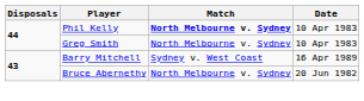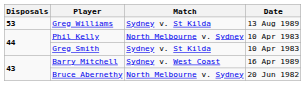 <table class="wikitable">
 <tr>
 <th>Disposals</th>
 <th>Player</th>
 <th>Match</th>
 <th>Date</th>
 </tr>
 <tr>
+<td><strong>53</strong></td>
+<td> <a href='#'>Greg Williams</a></td>
+<td> <a href='#'>Sydney</a> v.  <a href='#'>St Kilda</a></td>
+<td>13 Aug 1989</td>
+</tr>
+<tr>
 <td rowspan="2"><strong>44</strong></td>
 <td> <a href='#'>Phil Kelly</a></td>
-<td><strong> <a href='#'>North Melbourne</a> v.  <a href='#'>Sydney</a></strong></td>
+<td> <a href='#'>North Melbourne</a> v.  <a href='#'>Sydney</a></td>
 <td>10 Apr 1983</td>
 </tr>
 <tr>
 <td> <a href='#'>Greg Smith</a></td>
-<td> <a href='#'>North Melbourne</a> v.  <a href='#'>Sydney</a></td>
+<td> <a href='#'>Sydney</a> v.  <a href='#'>St Kilda</a></td>
 <td>10 Apr 1983</td>
 </tr>
 <tr>
 <td rowspan="2"><strong>43</strong></td>
 <td> <a href='#'>Barry Mitchell</a></td>
 <td> <a href='#'>Sydney</a> v.  <a href='#'>West Coast</a></td>
 <td>16 Apr 1989</td>
 </tr>
 <tr>
 <td> <a href='#'>Bruce Abernethy</a></td>
 <td> <a href='#'>North Melbourne</a> v.  <a href='#'>Sydney</a></td>
 <td>20 Jun 1982</td>
 </tr>
 </table>
